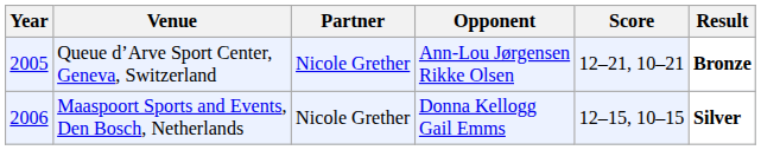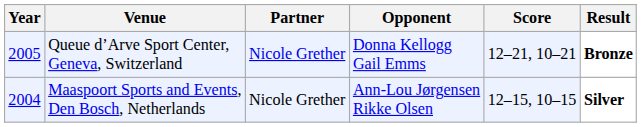 <table class="sortable wikitable" style="font-size: 90%;">
 <tr>
 <th>Year</th>
 <th>Venue</th>
 <th>Partner</th>
 <th>Opponent</th>
 <th>Score</th>
 <th>Result</th>
 </tr>
 <tr style="background:#ECF2FF">
 <td align="center"><a href='#'>2005</a></td>
 <td align="left">Queue d’Arve Sport Center,<br><a href='#'>Geneva</a>, Switzerland</td>
 <td align="left"> <a href='#'>Nicole Grether</a></td>
-<td align="left"> <a href='#'>Ann-Lou Jørgensen</a><br> <a href='#'>Rikke Olsen</a></td>
+<td align="left"> <a href='#'>Donna Kellogg</a><br> <a href='#'>Gail Emms</a></td>
 <td align="left">12–21, 10–21</td>
 <td style="text-align:left; background:white"> <strong>Bronze</strong></td>
 </tr>
 <tr style="background:#ECF2FF">
-<td align="center"><a href='#'>2006</a></td>
+<td align="center"><a href='#'>2004</a></td>
 <td align="left"><a href='#'>Maaspoort Sports and Events</a>,<br><a href='#'>Den Bosch</a>, Netherlands</td>
 <td align="left"> Nicole Grether</td>
-<td align="left"> <a href='#'>Donna Kellogg</a><br> <a href='#'>Gail Emms</a></td>
+<td align="left"> <a href='#'>Ann-Lou Jørgensen</a><br> <a href='#'>Rikke Olsen</a></td>
 <td align="left">12–15, 10–15</td>
 <td style="text-align:left; background:white"> <strong>Silver</strong></td>
 </tr>
 </table>
